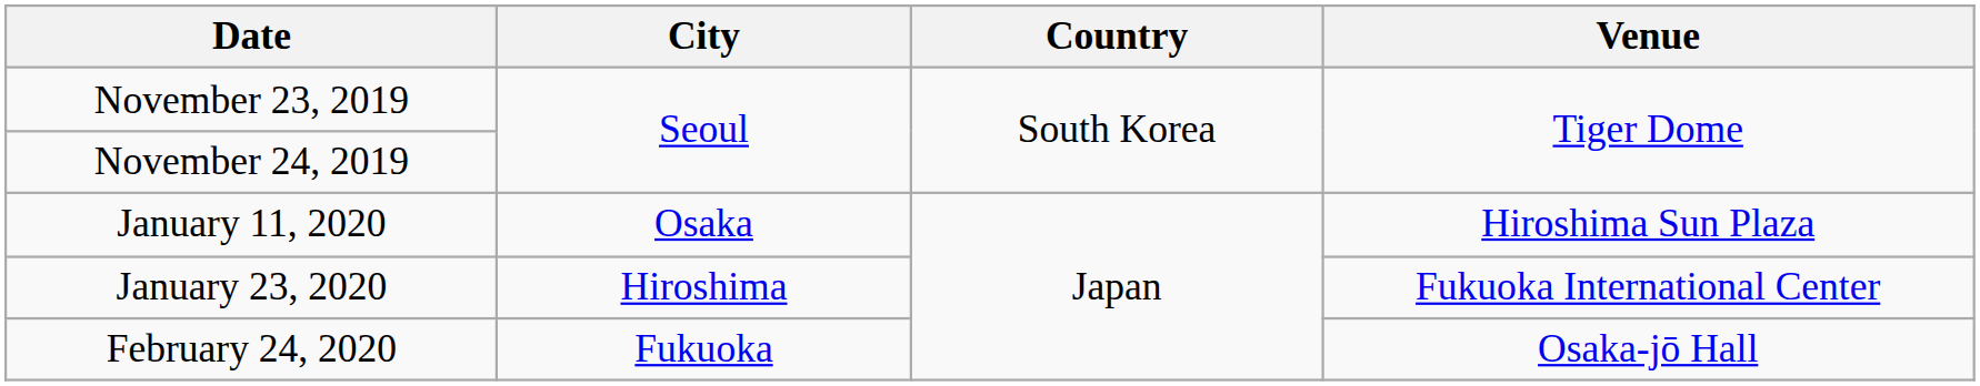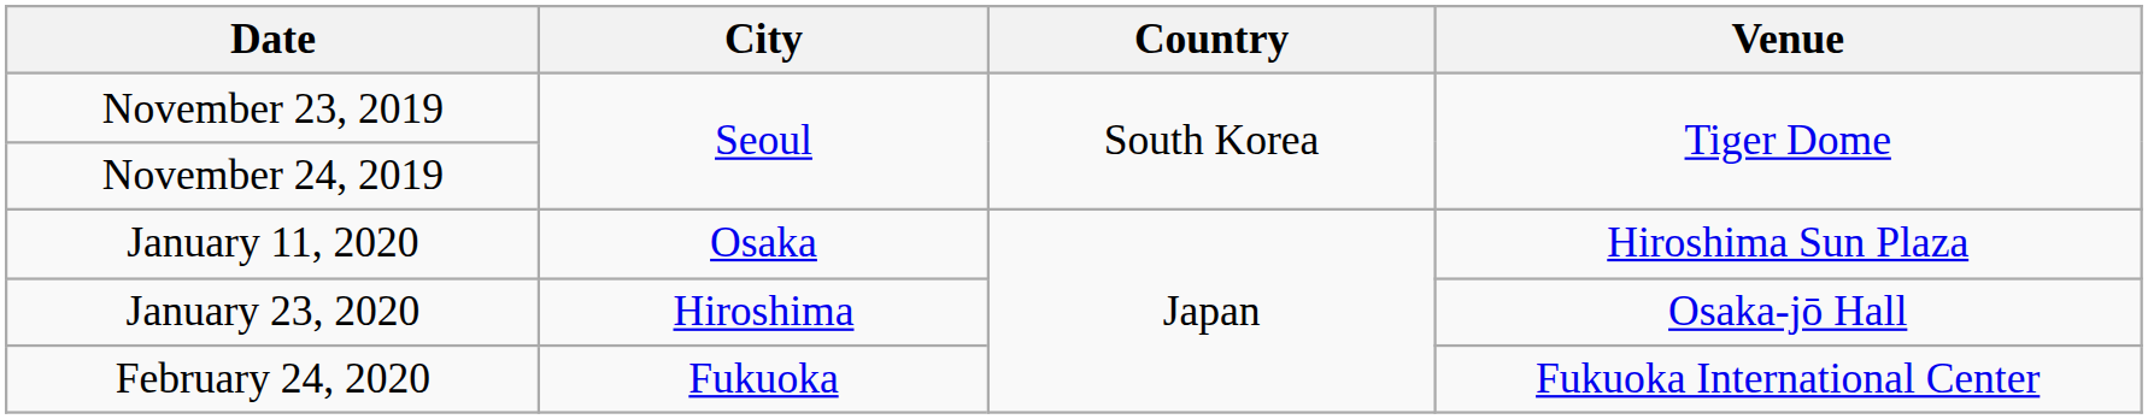 <table class="wikitable" style="text-align:center;">
 <tr>
 <th scope="col" style="width:12em;">Date</th>
 <th scope="col" style="width:10em;">City</th>
 <th scope="col" style="width:10em;">Country</th>
 <th scope="col" style="width:16em;">Venue</th>
 </tr>
 <tr>
 <td>November 23, 2019</td>
 <td rowspan="2"><a href='#'>Seoul</a></td>
 <td rowspan="2">South Korea</td>
 <td rowspan="2"><a href='#'>Tiger Dome</a></td>
 </tr>
 <tr>
 <td>November 24, 2019</td>
 </tr>
 <tr>
 <td>January 11, 2020</td>
 <td><a href='#'>Osaka</a></td>
 <td rowspan="3">Japan</td>
 <td><a href='#'>Hiroshima Sun Plaza</a></td>
 </tr>
 <tr>
 <td>January 23, 2020</td>
 <td><a href='#'>Hiroshima</a></td>
-<td><a href='#'>Fukuoka International Center</a></td>
+<td><a href='#'>Osaka-jō Hall</a></td>
 </tr>
 <tr>
 <td>February 24, 2020</td>
 <td><a href='#'>Fukuoka</a></td>
-<td><a href='#'>Osaka-jō Hall</a></td>
+<td><a href='#'>Fukuoka International Center</a></td>
 </tr>
 </table>
